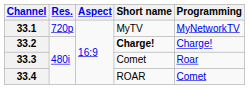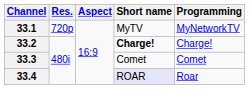 <table class="wikitable">
 <tr>
 <th scope = "col"><a href='#'>Channel</a></th>
 <th scope = "col"><a href='#'>Res.</a></th>
 <th scope = "col"><a href='#'>Aspect</a></th>
 <th scope = "col">Short name</th>
 <th scope = "col">Programming</th>
 </tr>
 <tr>
 <th scope = "row">33.1</th>
 <td><a href='#'>720p</a></td>
 <td rowspan=4><a href='#'>16:9</a></td>
 <td>MyTV</td>
 <td><a href='#'>MyNetworkTV</a></td>
 </tr>
 <tr>
 <th scope = "row">33.2</th>
 <td rowspan=3><a href='#'>480i</a></td>
 <td><strong>Charge!</strong></td>
 <td><a href='#'>Charge!</a></td>
 </tr>
 <tr>
 <th scope = "row">33.3</th>
 <td>Comet</td>
-<td><a href='#'>Roar</a></td>
+<td><a href='#'>Comet</a></td>
 </tr>
 <tr>
 <th scope = "row">33.4</th>
-<td>ROAR</td>
-<td><a href='#'>Comet</a></td>
+<td style="background: lavender;">ROAR</td>
+<td><a href='#'>Roar</a></td>
 </tr>
 </table>
